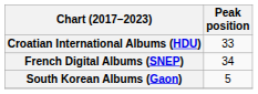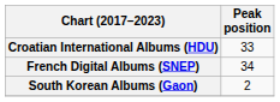 <table class="wikitable plainrowheaders" style="text-align:center">
 <tr>
 <th scope="col">Chart (2017–2023)</th>
 <th scope="col">Peak<br> position</th>
 </tr>
 <tr>
 <th scope="row">Croatian International Albums (<a href='#'>HDU</a>)</th>
 <td>33</td>
 </tr>
 <tr>
 <th scope="row">French Digital Albums (<a href='#'>SNEP</a>)</th>
 <td>34</td>
 </tr>
 <tr>
 <th scope="row">South Korean Albums (<a href='#'>Gaon</a>)</th>
-<td>5</td>
+<td>2</td>
 </tr>
 <tr>
 </tr>
 </table>
